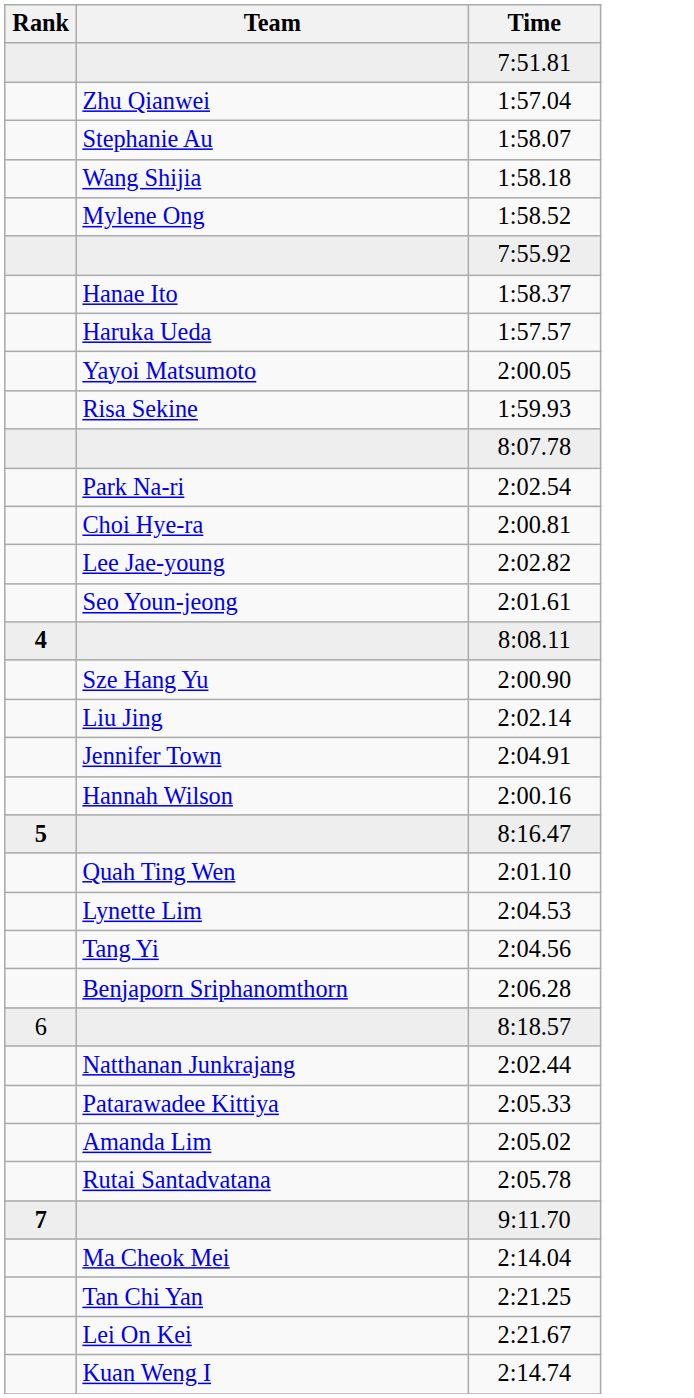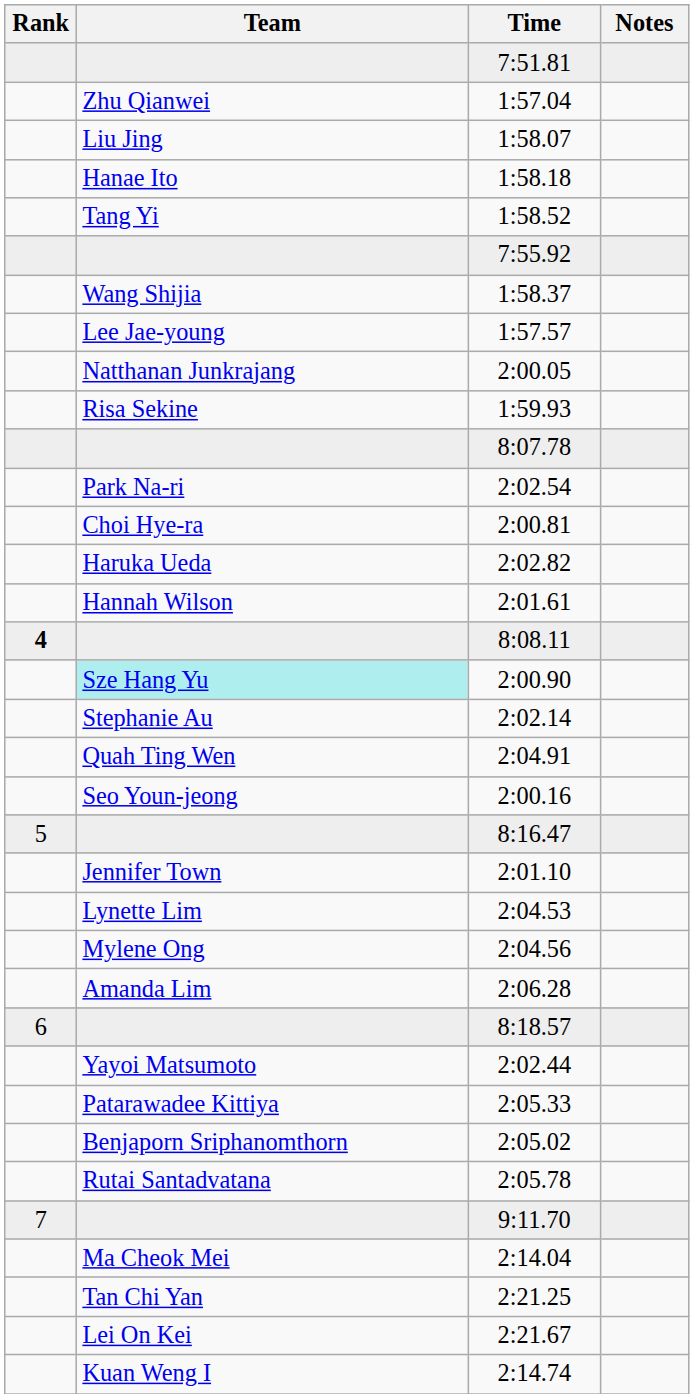 <table class="wikitable" style="text-align:center">
 <tr>
 <th width=40>Rank</th>
 <th width=250>Team</th>
 <th width=80>Time</th>
+<th width=50>Notes</th>
 </tr>
 <tr bgcolor=eeeeee>
 <td></td>
 <td align=left></td>
 <td>7:51.81</td>
+<td></td>
 </tr>
 <tr>
 <td></td>
 <td align=left><a href='#'>Zhu Qianwei</a></td>
 <td>1:57.04</td>
+<td></td>
 </tr>
 <tr>
 <td></td>
-<td align=left><a href='#'>Stephanie Au</a></td>
+<td align=left><a href='#'>Liu Jing</a></td>
 <td>1:58.07</td>
+<td></td>
 </tr>
 <tr>
 <td></td>
-<td align=left><a href='#'>Wang Shijia</a></td>
+<td align=left><a href='#'>Hanae Ito</a></td>
 <td>1:58.18</td>
+<td></td>
 </tr>
 <tr>
 <td></td>
-<td align=left><a href='#'>Mylene Ong</a></td>
+<td align=left><a href='#'>Tang Yi</a></td>
 <td>1:58.52</td>
+<td></td>
 </tr>
 <tr bgcolor=eeeeee>
 <td></td>
 <td align=left></td>
 <td>7:55.92</td>
+<td></td>
 </tr>
 <tr>
 <td></td>
-<td align=left><a href='#'>Hanae Ito</a></td>
+<td align=left><a href='#'>Wang Shijia</a></td>
 <td>1:58.37</td>
+<td></td>
 </tr>
 <tr>
 <td></td>
-<td align=left><a href='#'>Haruka Ueda</a></td>
+<td align=left><a href='#'>Lee Jae-young</a></td>
 <td>1:57.57</td>
+<td></td>
 </tr>
 <tr>
 <td></td>
-<td align=left><a href='#'>Yayoi Matsumoto</a></td>
+<td align=left><a href='#'>Natthanan Junkrajang</a></td>
 <td>2:00.05</td>
+<td></td>
 </tr>
 <tr>
 <td></td>
 <td align=left><a href='#'>Risa Sekine</a></td>
 <td>1:59.93</td>
+<td></td>
 </tr>
 <tr bgcolor=eeeeee>
 <td></td>
 <td align=left></td>
 <td>8:07.78</td>
+<td></td>
 </tr>
 <tr>
 <td></td>
 <td align=left><a href='#'>Park Na-ri</a></td>
 <td>2:02.54</td>
+<td></td>
 </tr>
 <tr>
 <td></td>
 <td align=left><a href='#'>Choi Hye-ra</a></td>
 <td>2:00.81</td>
+<td></td>
 </tr>
 <tr>
 <td></td>
-<td align=left><a href='#'>Lee Jae-young</a></td>
+<td align=left><a href='#'>Haruka Ueda</a></td>
 <td>2:02.82</td>
+<td></td>
 </tr>
 <tr>
 <td></td>
-<td align=left><a href='#'>Seo Youn-jeong</a></td>
+<td align=left><a href='#'>Hannah Wilson</a></td>
 <td>2:01.61</td>
+<td></td>
 </tr>
 <tr bgcolor=eeeeee>
 <td><strong>4</strong></td>
 <td align=left></td>
 <td>8:08.11</td>
+<td></td>
 </tr>
 <tr>
 <td></td>
-<td align=left><a href='#'>Sze Hang Yu</a></td>
+<td align=left style="background: paleturquoise;"><a href='#'>Sze Hang Yu</a></td>
 <td>2:00.90</td>
+<td></td>
 </tr>
 <tr>
 <td></td>
-<td align=left><a href='#'>Liu Jing</a></td>
+<td align=left><a href='#'>Stephanie Au</a></td>
 <td>2:02.14</td>
+<td></td>
+</tr>
+<tr>
+<td></td>
+<td align=left><a href='#'>Quah Ting Wen</a></td>
+<td>2:04.91</td>
+<td></td>
+</tr>
+<tr>
+<td></td>
+<td align=left><a href='#'>Seo Youn-jeong</a></td>
+<td>2:00.16</td>
+<td></td>
+</tr>
+<tr bgcolor=eeeeee>
+<td>5</td>
+<td align=left></td>
+<td>8:16.47</td>
+<td></td>
 </tr>
 <tr>
 <td></td>
 <td align=left><a href='#'>Jennifer Town</a></td>
-<td>2:04.91</td>
-</tr>
-<tr>
+<td>2:01.10</td>
 <td></td>
-<td align=left><a href='#'>Hannah Wilson</a></td>
-<td>2:00.16</td>
-</tr>
-<tr bgcolor=eeeeee>
-<td><strong>5</strong></td>
-<td align=left></td>
-<td>8:16.47</td>
-</tr>
-<tr>
-<td></td>
-<td align=left><a href='#'>Quah Ting Wen</a></td>
-<td>2:01.10</td>
 </tr>
 <tr>
 <td></td>
 <td align=left><a href='#'>Lynette Lim</a></td>
 <td>2:04.53</td>
+<td></td>
 </tr>
 <tr>
 <td></td>
-<td align=left><a href='#'>Tang Yi</a></td>
+<td align=left><a href='#'>Mylene Ong</a></td>
 <td>2:04.56</td>
+<td></td>
 </tr>
 <tr>
 <td></td>
-<td align=left><a href='#'>Benjaporn Sriphanomthorn</a></td>
+<td align=left><a href='#'>Amanda Lim</a></td>
 <td>2:06.28</td>
+<td></td>
 </tr>
 <tr bgcolor=eeeeee>
 <td>6</td>
 <td align=left></td>
 <td>8:18.57</td>
+<td></td>
 </tr>
 <tr>
 <td></td>
-<td align=left><a href='#'>Natthanan Junkrajang</a></td>
+<td align=left><a href='#'>Yayoi Matsumoto</a></td>
 <td>2:02.44</td>
+<td></td>
 </tr>
 <tr>
 <td></td>
 <td align=left><a href='#'>Patarawadee Kittiya</a></td>
 <td>2:05.33</td>
+<td></td>
 </tr>
 <tr>
 <td></td>
-<td align=left><a href='#'>Amanda Lim</a></td>
+<td align=left><a href='#'>Benjaporn Sriphanomthorn</a></td>
 <td>2:05.02</td>
+<td></td>
 </tr>
 <tr>
 <td></td>
 <td align=left><a href='#'>Rutai Santadvatana</a></td>
 <td>2:05.78</td>
+<td></td>
 </tr>
 <tr bgcolor=eeeeee>
-<td><strong>7</strong></td>
+<td>7</td>
 <td align=left></td>
 <td>9:11.70</td>
+<td></td>
 </tr>
 <tr>
 <td></td>
 <td align=left><a href='#'>Ma Cheok Mei</a></td>
 <td>2:14.04</td>
+<td></td>
 </tr>
 <tr>
 <td></td>
 <td align=left><a href='#'>Tan Chi Yan</a></td>
 <td>2:21.25</td>
+<td></td>
 </tr>
 <tr>
 <td></td>
 <td align=left><a href='#'>Lei On Kei</a></td>
 <td>2:21.67</td>
+<td></td>
 </tr>
 <tr>
 <td></td>
 <td align=left><a href='#'>Kuan Weng I</a></td>
 <td>2:14.74</td>
+<td></td>
 </tr>
 </table>
